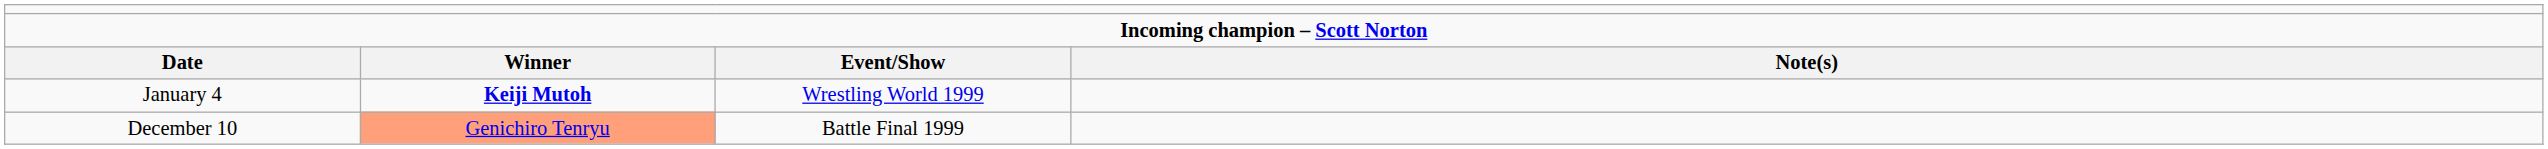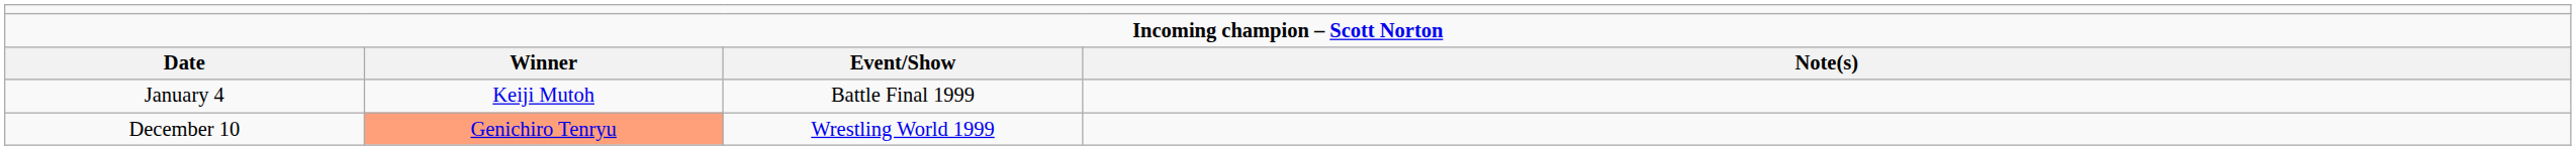 <table class="wikitable" style="text-align:center; width:100%;">
 <tr>
 <td colspan="5"></td>
 </tr>
 <tr>
 <td colspan="5"><strong>Incoming champion – <a href='#'>Scott Norton</a></strong></td>
 </tr>
 <tr>
 <th width=14%>Date</th>
 <th width=14%>Winner</th>
 <th width=14%>Event/Show</th>
 <th width=58%>Note(s)</th>
 </tr>
 <tr>
 <td>January 4</td>
-<td><strong><a href='#'>Keiji Mutoh</a></strong></td>
-<td><a href='#'>Wrestling World 1999</a></td>
+<td><a href='#'>Keiji Mutoh</a></td>
+<td>Battle Final 1999</td>
 <td align="left"></td>
 </tr>
 <tr>
 <td>December 10</td>
 <td style="background: lightsalmon;"><a href='#'>Genichiro Tenryu</a></td>
-<td>Battle Final 1999</td>
+<td><a href='#'>Wrestling World 1999</a></td>
 <td align="left"></td>
 </tr>
 </table>
